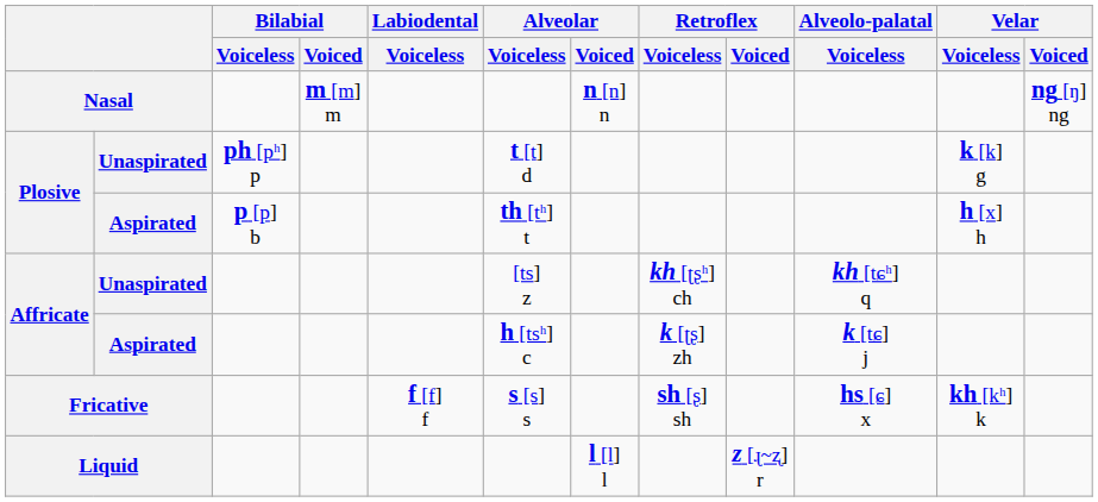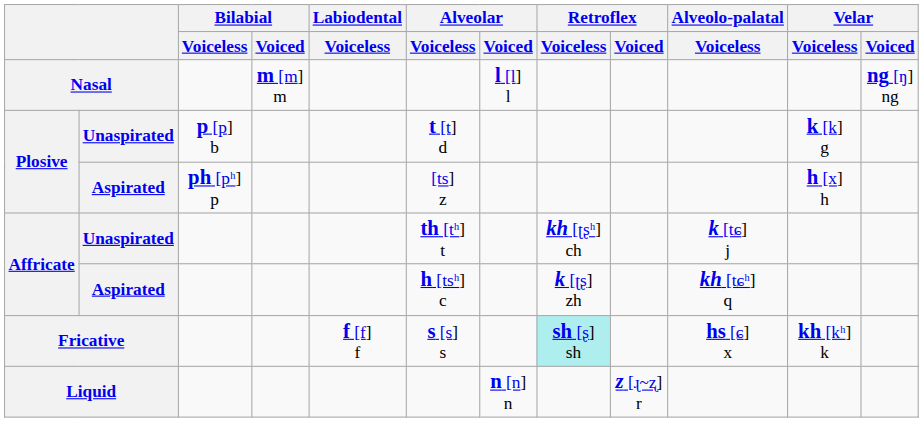 <table class=wikitable style="text-align:center;">
 <tr>
 <th rowspan=2 colspan=2></th>
 <th colspan=2><a href='#'>Bilabial</a></th>
 <th><a href='#'>Labiodental</a></th>
 <th colspan=2><a href='#'>Alveolar</a></th>
 <th colspan=2><a href='#'>Retroflex</a></th>
 <th><a href='#'>Alveolo-palatal</a></th>
 <th colspan=2><a href='#'>Velar</a></th>
 </tr>
 <tr>
 <th><a href='#'>Voiceless</a></th>
 <th><a href='#'>Voiced</a></th>
 <th><a href='#'>Voiceless</a></th>
 <th><a href='#'>Voiceless</a></th>
 <th><a href='#'>Voiced</a></th>
 <th><a href='#'>Voiceless</a></th>
 <th><a href='#'>Voiced</a></th>
 <th><a href='#'>Voiceless</a></th>
 <th><a href='#'>Voiceless</a></th>
 <th><a href='#'>Voiced</a></th>
 </tr>
 <tr>
 <th colspan=2><a href='#'>Nasal</a></th>
 <td></td>
 <td><a href='#'><strong><big>m</big></strong> [m</a>]<br> m</td>
 <td></td>
 <td></td>
-<td><a href='#'><strong><big>n</big></strong> [n</a>]<br> n</td>
+<td><a href='#'><strong><big>l</big></strong> [l</a>]<br> l</td>
 <td></td>
 <td></td>
 <td></td>
 <td></td>
 <td><a href='#'><strong><big>ng</big></strong> [ŋ</a>]<br> ng</td>
 </tr>
 <tr>
 <th rowspan=2><a href='#'>Plosive</a></th>
 <th><a href='#'>Unaspirated</a></th>
-<td><a href='#'><strong><big>ph</big></strong> [pʰ</a>]<br> p</td>
+<td><a href='#'><strong><big>p</big></strong> [p</a>]<br> b</td>
 <td></td>
 <td></td>
 <td><a href='#'><strong><big>t</big></strong> [t</a>]<br> d</td>
 <td></td>
 <td></td>
 <td></td>
 <td></td>
 <td><a href='#'><strong><big>k</big></strong> [k</a>]<br> g</td>
 <td></td>
 </tr>
 <tr>
 <th><a href='#'>Aspirated</a></th>
-<td><a href='#'><strong><big>p</big></strong> [p</a>]<br> b</td>
+<td><a href='#'><strong><big>ph</big></strong> [pʰ</a>]<br> p</td>
 <td></td>
 <td></td>
-<td><a href='#'><strong><big>th</big></strong> [tʰ</a>]<br> t</td>
+<td><a href='#'><strong><big></big></strong> [ts</a>]<br> z</td>
 <td></td>
 <td></td>
 <td></td>
 <td></td>
 <td><a href='#'><strong><big>h</big></strong> [x</a>]<br> h</td>
 <td></td>
 </tr>
 <tr>
 <th rowspan=2><a href='#'>Affricate</a></th>
 <th><a href='#'>Unaspirated</a></th>
 <td></td>
 <td></td>
 <td></td>
-<td><a href='#'><strong><big></big></strong> [ts</a>]<br> z</td>
+<td><a href='#'><strong><big>th</big></strong> [tʰ</a>]<br> t</td>
 <td></td>
 <td><a href='#'><strong><big><em>kh</em></big></strong> [ʈʂʰ</a>]<br> ch</td>
 <td></td>
-<td><a href='#'><strong><big><em>kh</em></big></strong> [tɕʰ</a>]<br> q</td>
+<td><a href='#'><strong><big><em>k</em></big></strong> [tɕ</a>]<br> j</td>
 <td></td>
 </tr>
 <tr>
 <th><a href='#'>Aspirated</a></th>
 <td></td>
 <td></td>
 <td></td>
 <td><a href='#'><strong><big>h</big></strong> [tsʰ</a>]<br> c</td>
 <td></td>
 <td><a href='#'><strong><big><em>k</em></big></strong> [ʈʂ</a>]<br> zh</td>
 <td></td>
-<td><a href='#'><strong><big><em>k</em></big></strong> [tɕ</a>]<br> j</td>
+<td><a href='#'><strong><big><em>kh</em></big></strong> [tɕʰ</a>]<br> q</td>
 <td></td>
 <td></td>
 </tr>
 <tr>
 <th colspan=2><a href='#'>Fricative</a></th>
 <td></td>
 <td></td>
 <td><a href='#'><strong><big>f</big></strong> [f</a>]<br> f</td>
 <td><a href='#'><strong><big>s</big></strong> [s</a>]<br> s</td>
 <td></td>
-<td><a href='#'><strong><big>sh</big></strong> [ʂ</a>]<br> sh</td>
+<td style="background: paleturquoise;"><a href='#'><strong><big>sh</big></strong> [ʂ</a>]<br> sh</td>
 <td></td>
 <td><a href='#'><strong><big>hs</big></strong> [ɕ</a>]<br> x</td>
 <td><a href='#'><strong><big>kh</big></strong> [kʰ</a>]<br> k</td>
 <td></td>
 </tr>
 <tr>
 <th colspan=2><a href='#'>Liquid</a></th>
 <td></td>
 <td></td>
 <td></td>
 <td></td>
-<td><a href='#'><strong><big>l</big></strong> [l</a>]<br> l</td>
+<td><a href='#'><strong><big>n</big></strong> [n</a>]<br> n</td>
 <td></td>
 <td><a href='#'><strong><big><em>z</em></big></strong> [ɻ~ʐ</a>]<br> r</td>
 <td></td>
 <td></td>
 </tr>
 </table>
